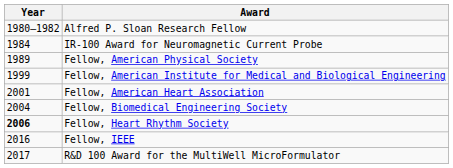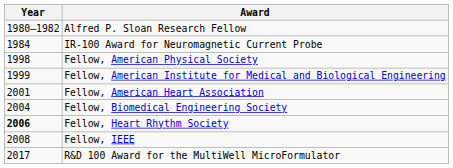 <table class="wikitable">
 <tr>
 <th>Year</th>
 <th>Award</th>
 </tr>
 <tr>
 <td>1980–1982</td>
 <td>Alfred P. Sloan Research Fellow</td>
 </tr>
 <tr>
 <td>1984</td>
 <td>IR-100 Award for Neuromagnetic Current Probe</td>
 </tr>
 <tr>
-<td>1989</td>
+<td>1998</td>
 <td>Fellow, <a href='#'>American Physical Society</a></td>
 </tr>
 <tr>
 <td>1999</td>
 <td>Fellow, <a href='#'>American Institute for Medical and Biological Engineering</a></td>
 </tr>
 <tr>
 <td>2001</td>
 <td>Fellow, <a href='#'>American Heart Association</a></td>
 </tr>
 <tr>
 <td>2004</td>
 <td>Fellow, <a href='#'>Biomedical Engineering Society</a></td>
 </tr>
 <tr>
 <td><strong>2006</strong></td>
 <td>Fellow, <a href='#'>Heart Rhythm Society</a></td>
 </tr>
 <tr>
-<td>2016</td>
+<td>2008</td>
 <td>Fellow, <a href='#'>IEEE</a></td>
 </tr>
 <tr>
 <td>2017</td>
 <td>R&D 100 Award for the MultiWell MicroFormulator</td>
 </tr>
 </table>
